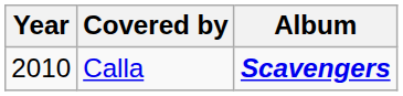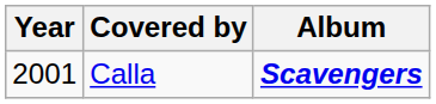 <table class="wikitable">
 <tr>
 <th>Year</th>
 <th>Covered by</th>
 <th>Album</th>
 </tr>
 <tr>
-<td>2010</td>
+<td>2001</td>
 <td><a href='#'>Calla</a></td>
 <td><strong><em><a href='#'>Scavengers</a></em></strong></td>
 </tr>
 </table>
